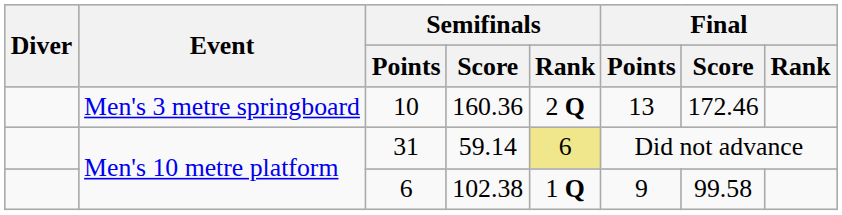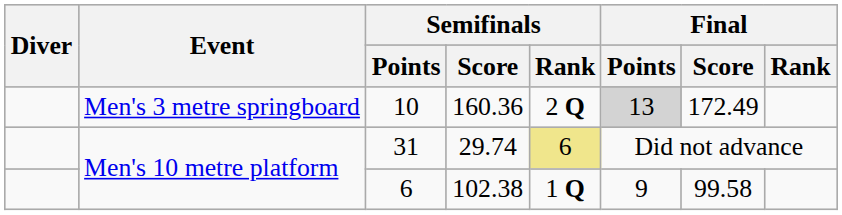 <table class="wikitable sortable" style="text-align:center">
 <tr>
 <th rowspan=2>Diver</th>
 <th rowspan=2>Event</th>
 <th colspan=3>Semifinals</th>
 <th colspan=3>Final</th>
 </tr>
 <tr>
 <th>Points</th>
 <th>Score</th>
 <th>Rank</th>
 <th>Points</th>
 <th>Score</th>
 <th>Rank</th>
 </tr>
 <tr>
 <td align=left><strong></strong></td>
 <td align=left><a href='#'>Men's 3 metre springboard</a></td>
 <td>10</td>
 <td>160.36</td>
 <td>2 <strong>Q</strong></td>
-<td>13</td>
-<td>172.46</td>
+<td style="background: lightgrey;">13</td>
+<td>172.49</td>
 <td></td>
 </tr>
 <tr>
 <td align=left></td>
 <td align=left rowspan=2><a href='#'>Men's 10 metre platform</a></td>
 <td>31</td>
-<td>59.14</td>
+<td>29.74</td>
 <td style="background: khaki;">6</td>
 <td colspan=3>Did not advance</td>
 </tr>
 <tr>
 <td align=left><strong></strong></td>
 <td>6</td>
 <td>102.38</td>
 <td>1 <strong>Q</strong></td>
 <td>9</td>
 <td>99.58</td>
 <td></td>
 </tr>
 </table>
